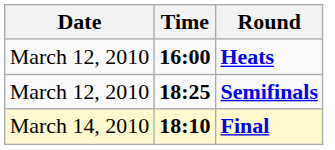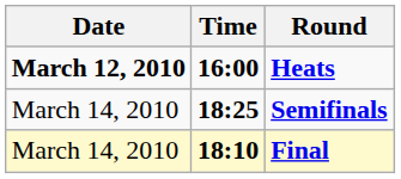 <table class="wikitable">
 <tr>
 <th>Date</th>
 <th>Time</th>
 <th>Round</th>
 </tr>
 <tr>
-<td>March 12, 2010</td>
+<td><strong>March 12, 2010</strong></td>
 <td><strong>16:00</strong></td>
 <td><strong><a href='#'>Heats</a></strong></td>
 </tr>
 <tr>
-<td>March 12, 2010</td>
+<td>March 14, 2010</td>
 <td><strong>18:25</strong></td>
 <td><strong><a href='#'>Semifinals</a></strong></td>
 </tr>
 <tr style=background:lemonchiffon>
 <td>March 14, 2010</td>
 <td><strong>18:10</strong></td>
 <td><strong><a href='#'>Final</a></strong></td>
 </tr>
 </table>
